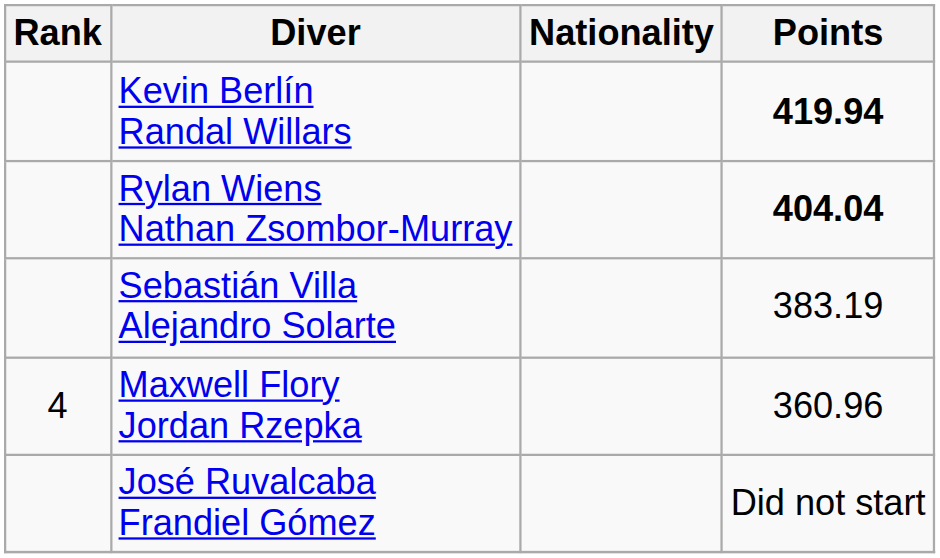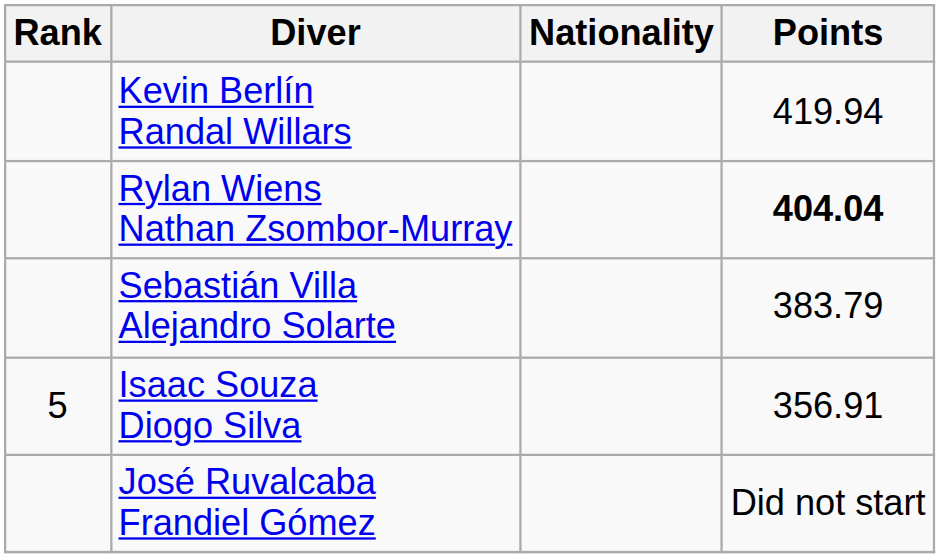 <table class="wikitable sortable" style="font-size:100%">
 <tr>
 <th>Rank</th>
 <th>Diver</th>
 <th>Nationality</th>
 <th>Points</th>
 </tr>
 <tr>
 <td align=center></td>
 <td><a href='#'>Kevin Berlín</a><br><a href='#'>Randal Willars</a></td>
 <td></td>
-<td align=center><strong>419.94</strong></td>
+<td align=center>419.94</td>
 </tr>
 <tr>
 <td align=center></td>
 <td><a href='#'>Rylan Wiens</a><br><a href='#'>Nathan Zsombor-Murray</a></td>
 <td></td>
 <td align=center><strong>404.04</strong></td>
 </tr>
 <tr>
 <td align=center></td>
 <td><a href='#'>Sebastián Villa</a><br><a href='#'>Alejandro Solarte</a></td>
 <td></td>
-<td align=center>383.19</td>
+<td align=center>383.79</td>
 </tr>
 <tr>
-<td align=center>4</td>
-<td><a href='#'>Maxwell Flory</a><br><a href='#'>Jordan Rzepka</a></td>
+<td align=center>5</td>
+<td><a href='#'>Isaac Souza</a><br><a href='#'>Diogo Silva</a></td>
 <td></td>
-<td align=center>360.96</td>
+<td align=center>356.91</td>
 </tr>
 <tr>
 <td></td>
 <td><a href='#'>José Ruvalcaba</a><br><a href='#'>Frandiel Gómez</a></td>
 <td></td>
 <td align=center>Did not start</td>
 </tr>
 <tr>
 </tr>
 </table>
